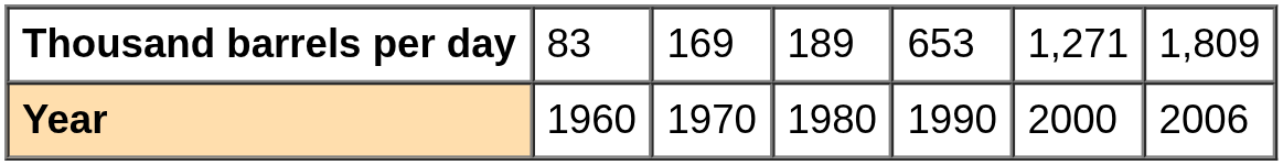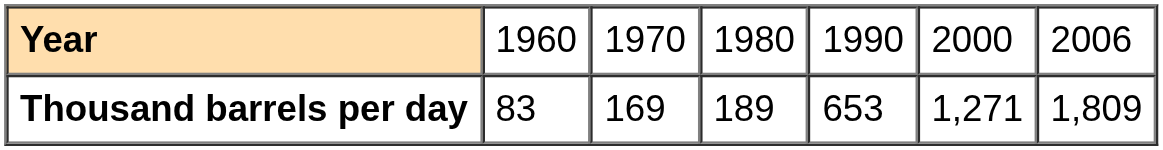 <table border="1" cellpadding="5" cellspacing="0" align="center">
 <tr>
+</tr>
+<tr>
+<td style="background:#ffdead;"><strong>Year</strong></td>
+<td>1960</td>
+<td>1970</td>
+<td>1980</td>
+<td>1990</td>
+<td>2000</td>
+<td>2006</td>
 </tr>
 <tr>
 <td><strong>Thousand barrels per day</strong></td>
 <td>83</td>
 <td>169</td>
 <td>189</td>
 <td>653</td>
 <td>1,271</td>
 <td>1,809</td>
 </tr>
-<tr>
-<td style="background:#ffdead;"><strong>Year</strong></td>
-<td>1960</td>
-<td>1970</td>
-<td>1980</td>
-<td>1990</td>
-<td>2000</td>
-<td>2006</td>
-</tr>
 </table>
